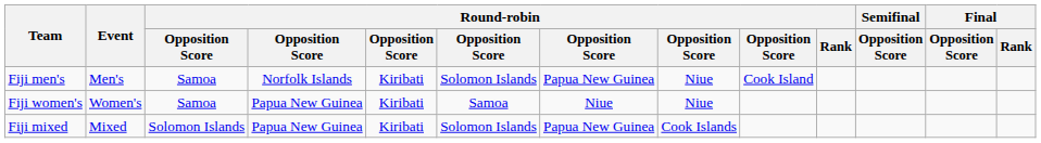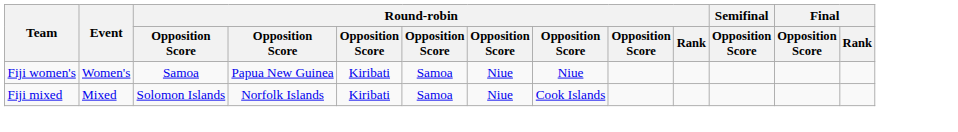 <table class=wikitable style=font-size:90%;text-align:center>
 <tr>
 <th rowspan=2>Team</th>
 <th rowspan=2>Event</th>
 <th colspan=8>Round-robin</th>
 <th>Semifinal</th>
 <th colspan=2>Final</th>
 </tr>
 <tr style=font-size:95%>
 <th>Opposition<br>Score</th>
 <th>Opposition<br>Score</th>
 <th>Opposition<br>Score</th>
 <th>Opposition<br>Score</th>
 <th>Opposition<br>Score</th>
 <th>Opposition<br>Score</th>
 <th>Opposition<br>Score</th>
 <th>Rank</th>
 <th>Opposition<br>Score</th>
 <th>Opposition<br>Score</th>
 <th>Rank</th>
 </tr>
 <tr>
-<td align=left><a href='#'>Fiji men's</a></td>
-<td align=left><a href='#'>Men's</a></td>
-<td> <a href='#'>Samoa</a><br></td>
-<td> <a href='#'>Norfolk Islands</a><br></td>
-<td> <a href='#'>Kiribati</a><br></td>
-<td> <a href='#'>Solomon Islands</a><br></td>
-<td> <a href='#'>Papua New Guinea</a><br></td>
-<td> <a href='#'>Niue</a><br></td>
-<td> <a href='#'>Cook Island</a><br></td>
-<td></td>
-<td></td>
-<td></td>
-<td></td>
-</tr>
-<tr>
 <td align=left><a href='#'>Fiji women's </a></td>
 <td align=left><a href='#'>Women's</a></td>
 <td> <a href='#'>Samoa</a><br></td>
 <td> <a href='#'>Papua New Guinea</a><br></td>
 <td> <a href='#'>Kiribati</a><br></td>
 <td> <a href='#'>Samoa</a><br></td>
 <td> <a href='#'>Niue</a><br></td>
 <td> <a href='#'>Niue</a><br></td>
 <td></td>
 <td></td>
 <td></td>
 <td></td>
 <td></td>
 </tr>
 <tr>
 <td align=left><a href='#'>Fiji mixed</a></td>
 <td align=left><a href='#'>Mixed</a></td>
 <td> <a href='#'>Solomon Islands</a><br></td>
-<td> <a href='#'>Papua New Guinea</a><br></td>
+<td> <a href='#'>Norfolk Islands</a><br></td>
 <td> <a href='#'>Kiribati</a><br></td>
-<td> <a href='#'>Solomon Islands</a><br></td>
-<td> <a href='#'>Papua New Guinea</a><br></td>
+<td> <a href='#'>Samoa</a><br></td>
+<td> <a href='#'>Niue</a><br></td>
 <td> <a href='#'>Cook Islands</a><br></td>
 <td></td>
 <td></td>
 <td></td>
 <td></td>
 <td></td>
 </tr>
 </table>
